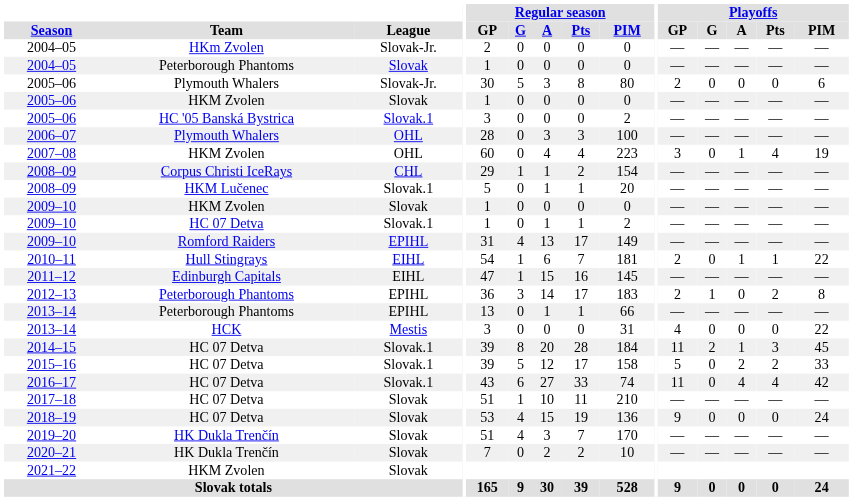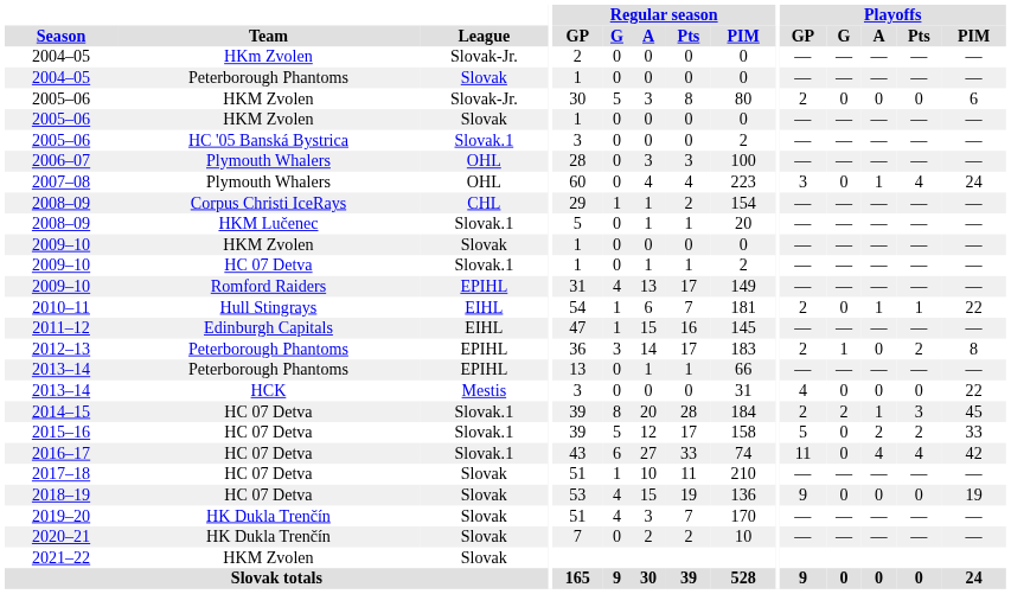 <table border="0" cellpadding="1" cellspacing="0" style="text-align:center; width:60em">
 <tr bgcolor="#e0e0e0">
 <th colspan="3" bgcolor="#ffffff"></th>
 <th rowspan="99" bgcolor="#ffffff"></th>
 <th colspan="5"><a href='#'>Regular season</a></th>
 <th rowspan="99" bgcolor="#ffffff"></th>
 <th colspan="5"><a href='#'>Playoffs</a></th>
 </tr>
 <tr bgcolor="#e0e0e0">
 <th><a href='#'>Season</a></th>
 <th>Team</th>
 <th>League</th>
 <th>GP</th>
 <th><a href='#'>G</a></th>
 <th><a href='#'>A</a></th>
 <th><a href='#'>Pts</a></th>
 <th><a href='#'>PIM</a></th>
 <th>GP</th>
 <th>G</th>
 <th>A</th>
 <th>Pts</th>
 <th>PIM</th>
 </tr>
 <tr>
 <td>2004–05</td>
 <td><a href='#'>HKm Zvolen</a></td>
 <td>Slovak-Jr.</td>
 <td>2</td>
 <td>0</td>
 <td>0</td>
 <td>0</td>
 <td>0</td>
 <td>—</td>
 <td>—</td>
 <td>—</td>
 <td>—</td>
 <td>—</td>
 </tr>
 <tr bgcolor="#f0f0f0">
 <td><a href='#'>2004–05</a></td>
 <td>Peterborough Phantoms</td>
 <td><a href='#'>Slovak</a></td>
 <td>1</td>
 <td>0</td>
 <td>0</td>
 <td>0</td>
 <td>0</td>
 <td>—</td>
 <td>—</td>
 <td>—</td>
 <td>—</td>
 <td>—</td>
 </tr>
 <tr>
 <td>2005–06</td>
-<td>Plymouth Whalers</td>
+<td>HKM Zvolen</td>
 <td>Slovak-Jr.</td>
 <td>30</td>
 <td>5</td>
 <td>3</td>
 <td>8</td>
 <td>80</td>
 <td>2</td>
 <td>0</td>
 <td>0</td>
 <td>0</td>
 <td>6</td>
 </tr>
 <tr bgcolor="#f0f0f0">
 <td><a href='#'>2005–06</a></td>
 <td>HKM Zvolen</td>
 <td>Slovak</td>
 <td>1</td>
 <td>0</td>
 <td>0</td>
 <td>0</td>
 <td>0</td>
 <td>—</td>
 <td>—</td>
 <td>—</td>
 <td>—</td>
 <td>—</td>
 </tr>
 <tr>
 <td><a href='#'>2005–06</a></td>
 <td><a href='#'>HC '05 Banská Bystrica</a></td>
 <td><a href='#'>Slovak.1</a></td>
 <td>3</td>
 <td>0</td>
 <td>0</td>
 <td>0</td>
 <td>2</td>
 <td>—</td>
 <td>—</td>
 <td>—</td>
 <td>—</td>
 <td>—</td>
 </tr>
 <tr bgcolor="#f0f0f0">
 <td><a href='#'>2006–07</a></td>
 <td><a href='#'>Plymouth Whalers</a></td>
 <td><a href='#'>OHL</a></td>
 <td>28</td>
 <td>0</td>
 <td>3</td>
 <td>3</td>
 <td>100</td>
 <td>—</td>
 <td>—</td>
 <td>—</td>
 <td>—</td>
 <td>—</td>
 </tr>
 <tr>
 <td><a href='#'>2007–08</a></td>
-<td>HKM Zvolen</td>
+<td>Plymouth Whalers</td>
 <td>OHL</td>
 <td>60</td>
 <td>0</td>
 <td>4</td>
 <td>4</td>
 <td>223</td>
 <td>3</td>
 <td>0</td>
 <td>1</td>
 <td>4</td>
-<td>19</td>
+<td>24</td>
 </tr>
 <tr bgcolor="#f0f0f0">
 <td><a href='#'>2008–09</a></td>
 <td><a href='#'>Corpus Christi IceRays</a></td>
 <td><a href='#'>CHL</a></td>
 <td>29</td>
 <td>1</td>
 <td>1</td>
 <td>2</td>
 <td>154</td>
 <td>—</td>
 <td>—</td>
 <td>—</td>
 <td>—</td>
 <td>—</td>
 </tr>
 <tr>
 <td><a href='#'>2008–09</a></td>
 <td><a href='#'>HKM Lučenec</a></td>
 <td>Slovak.1</td>
 <td>5</td>
 <td>0</td>
 <td>1</td>
 <td>1</td>
 <td>20</td>
 <td>—</td>
 <td>—</td>
 <td>—</td>
 <td>—</td>
 <td>—</td>
 </tr>
 <tr bgcolor="#f0f0f0">
 <td><a href='#'>2009–10</a></td>
 <td>HKM Zvolen</td>
 <td>Slovak</td>
 <td>1</td>
 <td>0</td>
 <td>0</td>
 <td>0</td>
 <td>0</td>
 <td>—</td>
 <td>—</td>
 <td>—</td>
 <td>—</td>
 <td>—</td>
 </tr>
 <tr>
 <td><a href='#'>2009–10</a></td>
 <td><a href='#'>HC 07 Detva</a></td>
 <td>Slovak.1</td>
 <td>1</td>
 <td>0</td>
 <td>1</td>
 <td>1</td>
 <td>2</td>
 <td>—</td>
 <td>—</td>
 <td>—</td>
 <td>—</td>
 <td>—</td>
 </tr>
 <tr bgcolor="#f0f0f0">
 <td><a href='#'>2009–10</a></td>
 <td><a href='#'>Romford Raiders</a></td>
 <td><a href='#'>EPIHL</a></td>
 <td>31</td>
 <td>4</td>
 <td>13</td>
 <td>17</td>
 <td>149</td>
 <td>—</td>
 <td>—</td>
 <td>—</td>
 <td>—</td>
 <td>—</td>
 </tr>
 <tr>
 <td><a href='#'>2010–11</a></td>
 <td><a href='#'>Hull Stingrays</a></td>
 <td><a href='#'>EIHL</a></td>
 <td>54</td>
 <td>1</td>
 <td>6</td>
 <td>7</td>
 <td>181</td>
 <td>2</td>
 <td>0</td>
 <td>1</td>
 <td>1</td>
 <td>22</td>
 </tr>
 <tr bgcolor="#f0f0f0">
 <td><a href='#'>2011–12</a></td>
 <td><a href='#'>Edinburgh Capitals</a></td>
 <td>EIHL</td>
 <td>47</td>
 <td>1</td>
 <td>15</td>
 <td>16</td>
 <td>145</td>
 <td>—</td>
 <td>—</td>
 <td>—</td>
 <td>—</td>
 <td>—</td>
 </tr>
 <tr>
 <td><a href='#'>2012–13</a></td>
 <td><a href='#'>Peterborough Phantoms</a></td>
 <td>EPIHL</td>
 <td>36</td>
 <td>3</td>
 <td>14</td>
 <td>17</td>
 <td>183</td>
 <td>2</td>
 <td>1</td>
 <td>0</td>
 <td>2</td>
 <td>8</td>
 </tr>
 <tr bgcolor="#f0f0f0">
 <td><a href='#'>2013–14</a></td>
 <td>Peterborough Phantoms</td>
 <td>EPIHL</td>
 <td>13</td>
 <td>0</td>
 <td>1</td>
 <td>1</td>
 <td>66</td>
 <td>—</td>
 <td>—</td>
 <td>—</td>
 <td>—</td>
 <td>—</td>
 </tr>
 <tr>
 <td><a href='#'>2013–14</a></td>
 <td><a href='#'>HCK</a></td>
 <td><a href='#'>Mestis</a></td>
 <td>3</td>
 <td>0</td>
 <td>0</td>
 <td>0</td>
 <td>31</td>
 <td>4</td>
 <td>0</td>
 <td>0</td>
 <td>0</td>
 <td>22</td>
 </tr>
 <tr bgcolor="#f0f0f0">
 <td><a href='#'>2014–15</a></td>
 <td>HC 07 Detva</td>
 <td>Slovak.1</td>
 <td>39</td>
 <td>8</td>
 <td>20</td>
 <td>28</td>
 <td>184</td>
-<td>11</td>
+<td>2</td>
 <td>2</td>
 <td>1</td>
 <td>3</td>
 <td>45</td>
 </tr>
 <tr>
 <td><a href='#'>2015–16</a></td>
 <td>HC 07 Detva</td>
 <td>Slovak.1</td>
 <td>39</td>
 <td>5</td>
 <td>12</td>
 <td>17</td>
 <td>158</td>
 <td>5</td>
 <td>0</td>
 <td>2</td>
 <td>2</td>
 <td>33</td>
 </tr>
 <tr bgcolor="#f0f0f0">
 <td><a href='#'>2016–17</a></td>
 <td>HC 07 Detva</td>
 <td>Slovak.1</td>
 <td>43</td>
 <td>6</td>
 <td>27</td>
 <td>33</td>
 <td>74</td>
 <td>11</td>
 <td>0</td>
 <td>4</td>
 <td>4</td>
 <td>42</td>
 </tr>
 <tr>
 <td><a href='#'>2017–18</a></td>
 <td>HC 07 Detva</td>
 <td>Slovak</td>
 <td>51</td>
 <td>1</td>
 <td>10</td>
 <td>11</td>
 <td>210</td>
 <td>—</td>
 <td>—</td>
 <td>—</td>
 <td>—</td>
 <td>—</td>
 </tr>
 <tr bgcolor="#f0f0f0">
 <td><a href='#'>2018–19</a></td>
 <td>HC 07 Detva</td>
 <td>Slovak</td>
 <td>53</td>
 <td>4</td>
 <td>15</td>
 <td>19</td>
 <td>136</td>
 <td>9</td>
 <td>0</td>
 <td>0</td>
 <td>0</td>
-<td>24</td>
+<td>19</td>
 </tr>
 <tr>
 <td><a href='#'>2019–20</a></td>
 <td><a href='#'>HK Dukla Trenčín</a></td>
 <td>Slovak</td>
 <td>51</td>
 <td>4</td>
 <td>3</td>
 <td>7</td>
 <td>170</td>
 <td>—</td>
 <td>—</td>
 <td>—</td>
 <td>—</td>
 <td>—</td>
 </tr>
 <tr bgcolor="#f0f0f0">
 <td><a href='#'>2020–21</a></td>
 <td>HK Dukla Trenčín</td>
 <td>Slovak</td>
 <td>7</td>
 <td>0</td>
 <td>2</td>
 <td>2</td>
 <td>10</td>
 <td>—</td>
 <td>—</td>
 <td>—</td>
 <td>—</td>
 <td>—</td>
 </tr>
 <tr>
 <td><a href='#'>2021–22</a></td>
 <td>HKM Zvolen</td>
 <td>Slovak</td>
 <td></td>
 <td></td>
 <td></td>
 <td></td>
 <td></td>
 <td></td>
 <td></td>
 <td></td>
 <td></td>
 <td></td>
 </tr>
 <tr bgcolor="#e0e0e0">
 <th colspan="3">Slovak totals</th>
 <th>165</th>
 <th>9</th>
 <th>30</th>
 <th>39</th>
 <th>528</th>
 <th>9</th>
 <th>0</th>
 <th>0</th>
 <th>0</th>
 <th>24</th>
 </tr>
 </table>
